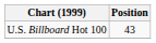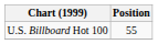 <table class="wikitable sortable">
 <tr>
 <th align="left">Chart (1999)</th>
 <th align="center">Position</th>
 </tr>
 <tr>
 <td>U.S. <em>Billboard</em> Hot 100</td>
-<td align="center">43</td>
+<td align="center">55</td>
 </tr>
 <tr>
 </tr>
 </table>
